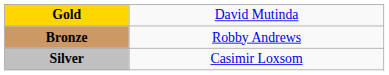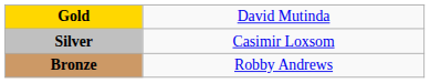 <table class="wikitable" style="text-align:center; " width="35%">
 <tr>
 <td bgcolor="gold"><strong>Gold</strong></td>
 <td><a href='#'>David Mutinda</a><br>  <small><em></em></small></td>
 </tr>
 <tr>
+<td bgcolor="silver"><strong>Silver</strong></td>
+<td><a href='#'>Casimir Loxsom</a><br>  <small><em></em></small></td>
+</tr>
+<tr>
 <td bgcolor="CC9966"><strong>Bronze</strong></td>
 <td><a href='#'>Robby Andrews</a><br>  <small><em></em></small></td>
 </tr>
-<tr>
-<td bgcolor="silver"><strong>Silver</strong></td>
-<td><a href='#'>Casimir Loxsom</a><br>  <small><em></em></small></td>
-</tr>
 </table>
